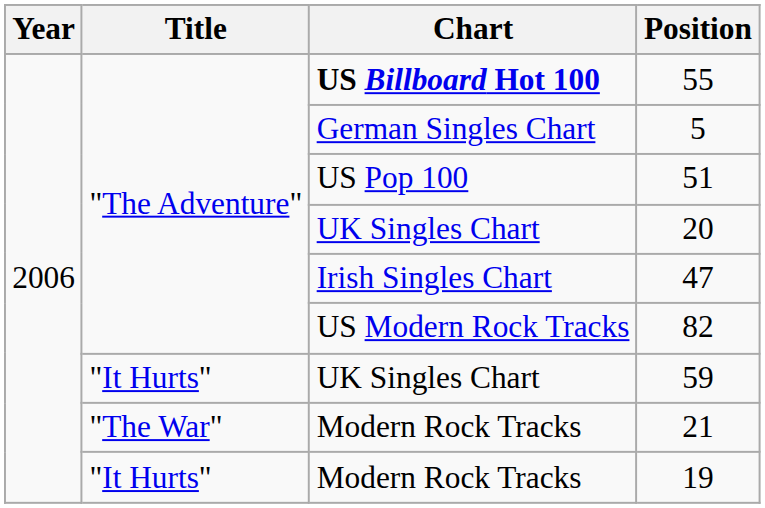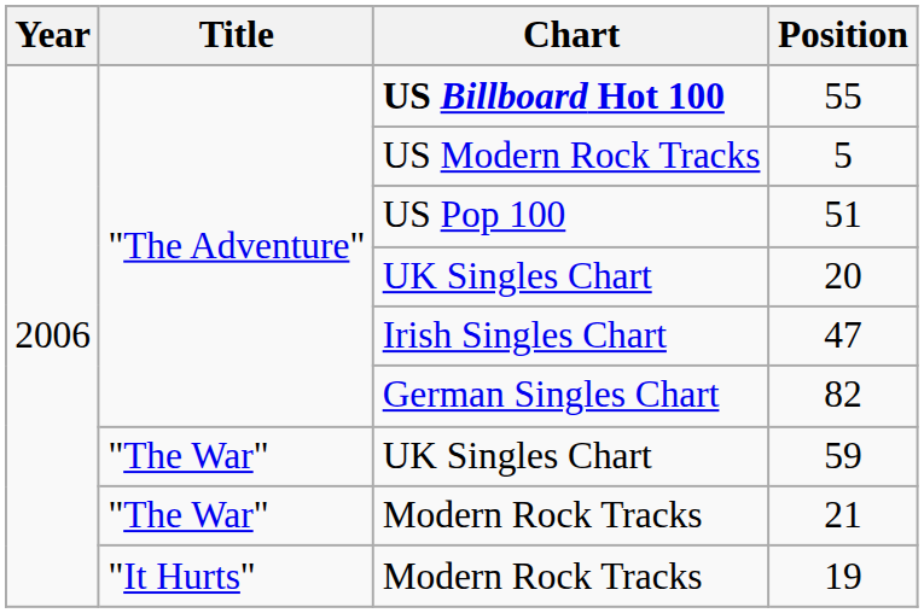 <table class="wikitable">
 <tr>
 <th>Year</th>
 <th>Title</th>
 <th>Chart</th>
 <th>Position</th>
 </tr>
 <tr>
 <td rowspan="9">2006</td>
 <td rowspan="6">"<a href='#'>The Adventure</a>"</td>
 <td><strong>US <a href='#'><em>Billboard</em> Hot 100</a></strong></td>
 <td style="text-align:center;">55</td>
 </tr>
 <tr>
-<td><a href='#'>German Singles Chart</a></td>
+<td>US <a href='#'>Modern Rock Tracks</a></td>
 <td style="text-align:center;">5</td>
 </tr>
 <tr>
 <td>US <a href='#'>Pop 100</a></td>
 <td style="text-align:center;">51</td>
 </tr>
 <tr>
 <td><a href='#'>UK Singles Chart</a></td>
 <td style="text-align:center;">20</td>
 </tr>
 <tr>
 <td><a href='#'>Irish Singles Chart</a></td>
 <td style="text-align:center;">47</td>
 </tr>
 <tr>
-<td>US <a href='#'>Modern Rock Tracks</a></td>
+<td><a href='#'>German Singles Chart</a></td>
 <td style="text-align:center;">82</td>
 </tr>
 <tr>
-<td>"<a href='#'>It Hurts</a>"</td>
+<td>"<a href='#'>The War</a>"</td>
 <td>UK Singles Chart</td>
 <td style="text-align:center;">59</td>
 </tr>
 <tr>
 <td>"<a href='#'>The War</a>"</td>
 <td>Modern Rock Tracks</td>
 <td style="text-align:center;">21</td>
 </tr>
 <tr>
 <td>"<a href='#'>It Hurts</a>"</td>
 <td>Modern Rock Tracks</td>
 <td style="text-align:center;">19</td>
 </tr>
 </table>
